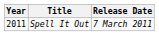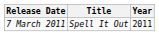 <table class="wikitable">
 <tr>
+<th>Release Date</th>
+<th>Title</th>
 <th>Year</th>
-<th>Title</th>
-<th>Release Date</th>
 </tr>
 <tr>
+<td style="text-align:center;"><em>7 March 2011</em></td>
+<td align="left"><em>Spell It Out</em></td>
 <td style="text-align:center;">2011</td>
-<td align="left"><em>Spell It Out</em></td>
-<td style="text-align:center;"><em>7 March 2011</em></td>
 </tr>
 </table>
